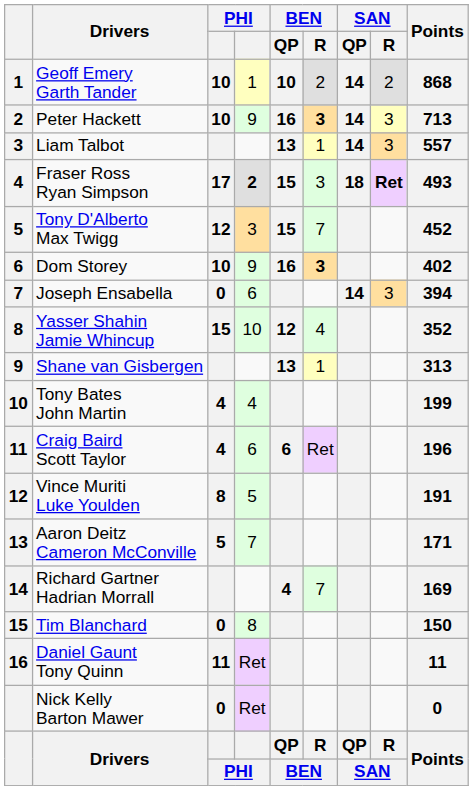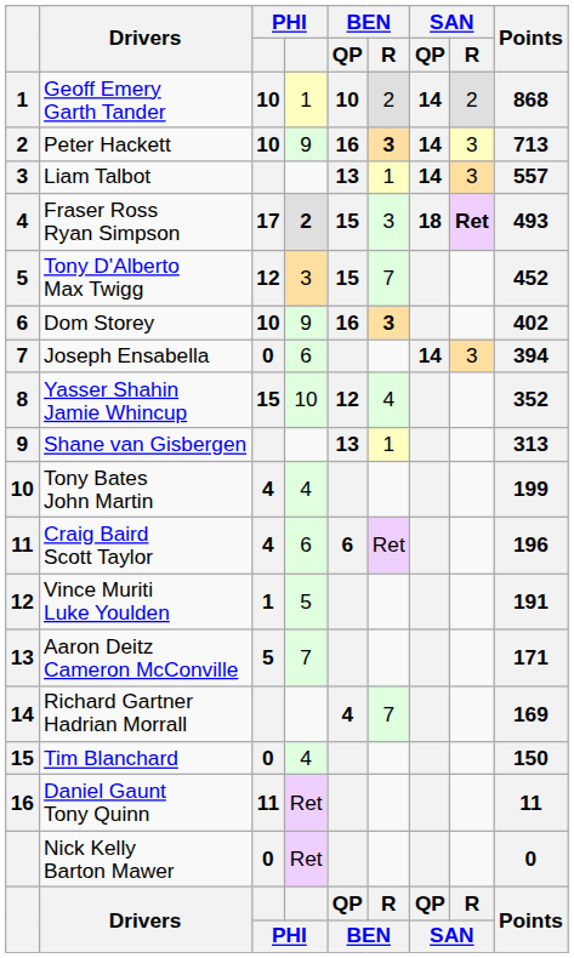 <table class="wikitable" style="font-size:85%; text-align:center;">
 <tr>
 <th rowspan=2></th>
 <th rowspan=2>Drivers</th>
 <th colspan=2><a href='#'>PHI</a><br></th>
 <th colspan=2><a href='#'>BEN</a><br></th>
 <th colspan=2><a href='#'>SAN</a><br></th>
 <th rowspan=2>Points</th>
 </tr>
 <tr>
 <th></th>
 <th></th>
 <th>QP</th>
 <th>R</th>
 <th>QP</th>
 <th>R</th>
 </tr>
 <tr>
 <th>1</th>
 <td align=left> <a href='#'>Geoff Emery</a><br> <a href='#'>Garth Tander</a></td>
 <th>10</th>
 <td style="background:#ffffbf;">1</td>
 <th>10</th>
 <td style="background:#dfdfdf;">2</td>
 <th>14</th>
 <td style="background:#dfdfdf;">2</td>
 <th>868</th>
 </tr>
 <tr>
 <th>2</th>
 <td align=left> Peter Hackett</td>
 <th>10</th>
 <td style="background:#dfffdf;">9</td>
 <th>16</th>
 <td style="background:#ffdf9f;"><strong>3</strong></td>
 <th>14</th>
 <td style="background:#ffffbf;">3</td>
 <th>713</th>
 </tr>
 <tr>
 <th>3</th>
 <td align=left> Liam Talbot</td>
 <th></th>
 <td></td>
 <th>13</th>
 <td style="background:#ffffbf;">1</td>
 <th>14</th>
 <td style="background:#ffdf9f;">3</td>
 <th>557</th>
 </tr>
 <tr>
 <th>4</th>
 <td align=left> Fraser Ross<br> Ryan Simpson</td>
 <th>17</th>
 <td style="background:#dfdfdf;"><strong>2</strong></td>
 <th>15</th>
 <td style="background:#dfffdf;">3</td>
 <th>18</th>
 <td style="background:#efcfff;"><strong>Ret</strong></td>
 <th>493</th>
 </tr>
 <tr>
 <th>5</th>
 <td align=left> <a href='#'>Tony D'Alberto</a><br> Max Twigg</td>
 <th>12</th>
 <td style="background:#ffdf9f;">3</td>
 <th>15</th>
 <td style="background:#dfffdf;">7</td>
 <th></th>
 <td></td>
 <th>452</th>
 </tr>
 <tr>
 <th>6</th>
 <td align=left> Dom Storey</td>
 <th>10</th>
 <td style="background:#dfffdf;">9</td>
 <th>16</th>
 <td style="background:#ffdf9f;"><strong>3</strong></td>
 <th></th>
 <td></td>
 <th>402</th>
 </tr>
 <tr>
 <th>7</th>
 <td align=left> Joseph Ensabella</td>
 <th>0</th>
 <td style="background:#dfffdf;">6</td>
 <th></th>
 <td></td>
 <th>14</th>
 <td style="background:#ffdf9f;">3</td>
 <th>394</th>
 </tr>
 <tr>
 <th>8</th>
 <td align=left> <a href='#'>Yasser Shahin</a><br> <a href='#'>Jamie Whincup</a></td>
 <th>15</th>
 <td style="background:#dfffdf;">10</td>
 <th>12</th>
 <td style="background:#dfffdf;">4</td>
 <th></th>
 <td></td>
 <th>352</th>
 </tr>
 <tr>
 <th>9</th>
 <td align=left> <a href='#'>Shane van Gisbergen</a></td>
 <th></th>
 <td></td>
 <th>13</th>
 <td style="background:#ffffbf;">1</td>
 <th></th>
 <td></td>
 <th>313</th>
 </tr>
 <tr>
 <th>10</th>
 <td align=left> Tony Bates<br> John Martin</td>
 <th>4</th>
 <td style="background:#dfffdf;">4</td>
 <th></th>
 <td></td>
 <th></th>
 <td></td>
 <th>199</th>
 </tr>
 <tr>
 <th>11</th>
 <td align=left> <a href='#'>Craig Baird</a><br> Scott Taylor</td>
 <th>4</th>
 <td style="background:#dfffdf;">6</td>
 <th>6</th>
 <td style="background:#efcfff;">Ret</td>
 <th></th>
 <td></td>
 <th>196</th>
 </tr>
 <tr>
 <th>12</th>
 <td align=left> Vince Muriti<br> <a href='#'>Luke Youlden</a></td>
-<th>8</th>
+<th>1</th>
 <td style="background:#dfffdf;">5</td>
 <th></th>
 <td></td>
 <th></th>
 <td></td>
 <th>191</th>
 </tr>
 <tr>
 <th>13</th>
 <td align=left> Aaron Deitz<br> <a href='#'>Cameron McConville</a></td>
 <th>5</th>
 <td style="background:#dfffdf;">7</td>
 <th></th>
 <td></td>
 <th></th>
 <td></td>
 <th>171</th>
 </tr>
 <tr>
 <th>14</th>
 <td align=left> Richard Gartner<br> Hadrian Morrall</td>
 <th></th>
 <td></td>
 <th>4</th>
 <td style="background:#dfffdf;">7</td>
 <th></th>
 <td></td>
 <th>169</th>
 </tr>
 <tr>
 <th>15</th>
 <td align=left> <a href='#'>Tim Blanchard</a></td>
 <th>0</th>
-<td style="background:#dfffdf;">8</td>
+<td style="background:#dfffdf;">4</td>
 <th></th>
 <td></td>
 <th></th>
 <td></td>
 <th>150</th>
 </tr>
 <tr>
 <th>16</th>
 <td align=left> <a href='#'>Daniel Gaunt</a><br> Tony Quinn</td>
 <th>11</th>
 <td style="background:#efcfff;">Ret</td>
 <th></th>
 <td></td>
 <th></th>
 <td></td>
 <th>11</th>
 </tr>
 <tr>
 <th></th>
 <td align=left> Nick Kelly<br> Barton Mawer</td>
 <th>0</th>
 <td style="background:#efcfff;">Ret</td>
 <th></th>
 <td></td>
 <th></th>
 <td></td>
 <th>0</th>
 </tr>
 <tr>
 <th rowspan=2></th>
 <th rowspan=2>Drivers</th>
 <th></th>
 <th></th>
 <th>QP</th>
 <th>R</th>
 <th>QP</th>
 <th>R</th>
 <th rowspan=2>Points</th>
 </tr>
 <tr>
 <th colspan=2><a href='#'>PHI</a><br></th>
 <th colspan=2><a href='#'>BEN</a><br></th>
 <th colspan=2><a href='#'>SAN</a><br></th>
 </tr>
 </table>
